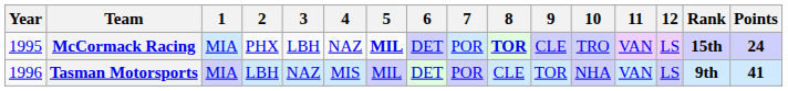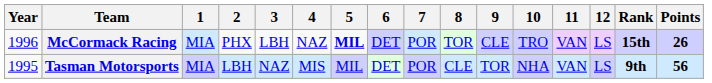 <table class="wikitable" style="text-align:center; font-size:90%">
 <tr>
 <th>Year</th>
 <th>Team</th>
 <th>1</th>
 <th>2</th>
 <th>3</th>
 <th>4</th>
 <th>5</th>
 <th>6</th>
 <th>7</th>
 <th>8</th>
 <th>9</th>
 <th>10</th>
 <th>11</th>
 <th>12</th>
 <th>Rank</th>
 <th>Points</th>
 </tr>
 <tr>
-<td><a href='#'>1995</a></td>
+<td><a href='#'>1996</a></td>
 <th><a href='#'>McCormack Racing</a></th>
 <td style="background:#CFEAFF;"><a href='#'>MIA</a><br></td>
 <td><a href='#'>PHX</a></td>
 <td><a href='#'>LBH</a></td>
 <td><a href='#'>NAZ</a></td>
 <td><strong><a href='#'>MIL</a></strong></td>
 <td style="background:#CFCFFF;"><a href='#'>DET</a><br></td>
 <td style="background:#CFEAFF;"><a href='#'>POR</a><br></td>
-<td style="background:#DFFFDF;"><strong><a href='#'>TOR</a><br></strong></td>
+<td style="background:#DFFFDF;"><a href='#'>TOR</a><br></td>
 <td style="background:#CFCFFF;"><a href='#'>CLE</a><br></td>
 <td style="background:#CFCFFF;"><a href='#'>TRO</a><br></td>
 <td style="background:#EFCFFF;"><a href='#'>VAN</a><br></td>
 <td style="background:#EFCFFF;"><a href='#'>LS</a><br></td>
 <td style="background:#CFCFFF;"><strong>15th</strong></td>
-<td style="background:#CFCFFF;"><strong>24</strong></td>
+<td style="background:#CFCFFF;"><strong>26</strong></td>
 </tr>
 <tr>
-<td><a href='#'>1996</a></td>
+<td><a href='#'>1995</a></td>
 <th><a href='#'>Tasman Motorsports</a></th>
 <td style="background:#CFCFFF;"><a href='#'>MIA</a><br></td>
 <td style="background:#CFEAFF;"><a href='#'>LBH</a><br></td>
 <td style="background:#CFEAFF;"><a href='#'>NAZ</a><br></td>
 <td style="background:#CFEAFF;"><a href='#'>MIS</a><br></td>
 <td style="background:#CFCFFF;"><a href='#'>MIL</a><br></td>
 <td style="background:#DFFFDF;"><a href='#'>DET</a><br></td>
 <td style="background:#CFCFFF;"><a href='#'>POR</a><br></td>
 <td style="background:#CFEAFF;"><a href='#'>CLE</a><br></td>
 <td style="background:#CFEAFF;"><a href='#'>TOR</a><br></td>
 <td style="background:#CFCFFF;"><a href='#'>NHA</a><br></td>
 <td style="background:#CFEAFF;"><a href='#'>VAN</a><br></td>
 <td style="background:#CFCFFF;"><a href='#'>LS</a><br></td>
 <td style="background:#CFEAFF;"><strong>9th</strong></td>
-<td style="background:#CFEAFF;"><strong>41</strong></td>
+<td style="background:#CFEAFF;"><strong>56</strong></td>
 </tr>
 </table>
